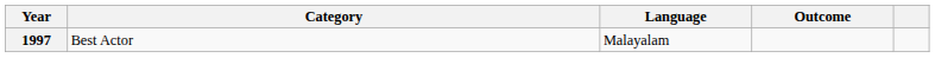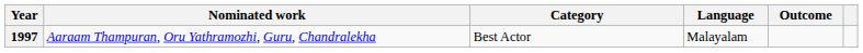 <table class="wikitable plainrowheaders" style="width:80%;">
 <tr>
 <th scope="col" style="width:1%;">Year</th>
+<th scope="col" style="width:30%;">Nominated work</th>
 <th scope="col" style="width:15%;">Category</th>
 <th scope="col" style="width:3%;">Language</th>
 <th scope="col" style="width:3%;">Outcome</th>
 <th scope="col" style="width:1%;"></th>
 </tr>
 <tr>
 <th scope="row">1997</th>
+<td><em><a href='#'>Aaraam Thampuran</a>, <a href='#'>Oru Yathramozhi</a>, <a href='#'>Guru</a>, <a href='#'>Chandralekha</a></em></td>
 <td>Best Actor</td>
 <td>Malayalam</td>
 <td></td>
 <td style="text-align:center;"></td>
 </tr>
 </table>
